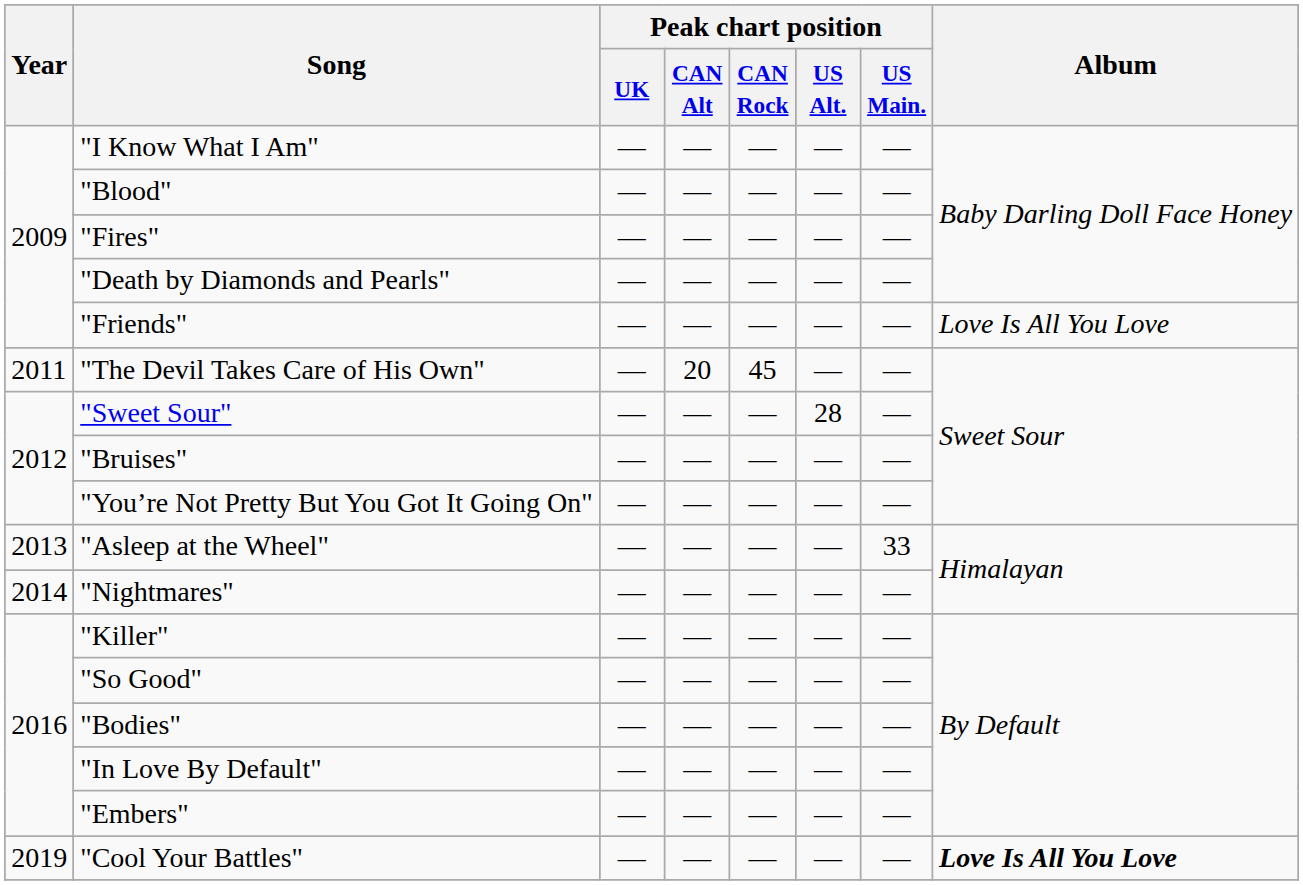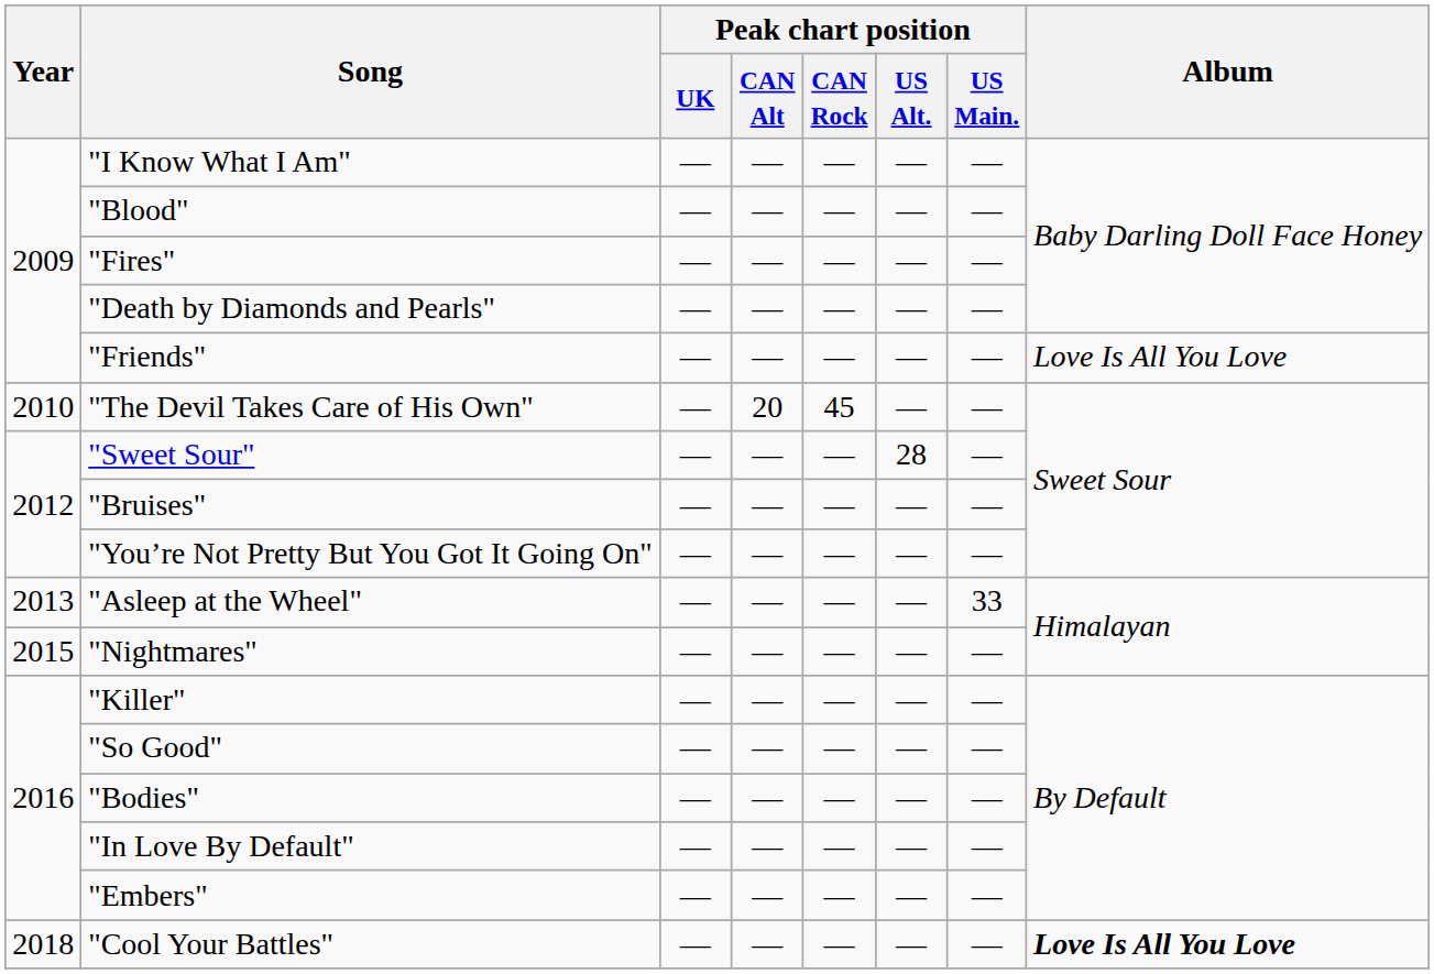 <table class="wikitable">
 <tr>
 <th rowspan="2">Year</th>
 <th rowspan="2">Song</th>
 <th colspan="5">Peak chart position</th>
 <th rowspan="2">Album</th>
 </tr>
 <tr>
 <th style="width:30px;"><small><a href='#'>UK</a></small></th>
 <th style="width:30px;"><small><a href='#'>CAN<br>Alt</a><br></small></th>
 <th style="width:30px;"><small><a href='#'>CAN<br>Rock</a><br></small></th>
 <th style="width:30px;"><small><a href='#'>US<br>Alt.</a></small></th>
 <th style="width:30px;"><small><a href='#'>US<br>Main.</a></small></th>
 </tr>
 <tr>
 <td rowspan="5">2009</td>
 <td>"I Know What I Am"</td>
 <td style="text-align:center;">—</td>
 <td style="text-align:center;">—</td>
 <td style="text-align:center;">—</td>
 <td style="text-align:center;">—</td>
 <td style="text-align:center;">—</td>
 <td rowspan="4"><em>Baby Darling Doll Face Honey</em></td>
 </tr>
 <tr>
 <td>"Blood"</td>
 <td style="text-align:center;">—</td>
 <td style="text-align:center;">—</td>
 <td style="text-align:center;">—</td>
 <td style="text-align:center;">—</td>
 <td style="text-align:center;">—</td>
 </tr>
 <tr>
 <td>"Fires"</td>
 <td style="text-align:center;">—</td>
 <td style="text-align:center;">—</td>
 <td style="text-align:center;">—</td>
 <td style="text-align:center;">—</td>
 <td style="text-align:center;">—</td>
 </tr>
 <tr>
 <td>"Death by Diamonds and Pearls"</td>
 <td style="text-align:center;">—</td>
 <td style="text-align:center;">—</td>
 <td style="text-align:center;">—</td>
 <td style="text-align:center;">—</td>
 <td style="text-align:center;">—</td>
 </tr>
 <tr>
 <td>"Friends"</td>
 <td style="text-align:center;">—</td>
 <td style="text-align:center;">—</td>
 <td style="text-align:center;">—</td>
 <td style="text-align:center;">—</td>
 <td style="text-align:center;">—</td>
 <td><em>Love Is All You Love</em></td>
 </tr>
 <tr>
-<td>2011</td>
+<td>2010</td>
 <td>"The Devil Takes Care of His Own"</td>
 <td style="text-align:center;">—</td>
 <td style="text-align:center;">20</td>
 <td style="text-align:center;">45</td>
 <td style="text-align:center;">—</td>
 <td style="text-align:center;">—</td>
 <td rowspan="4"><em>Sweet Sour</em></td>
 </tr>
 <tr>
 <td rowspan="3">2012</td>
 <td><a href='#'>"Sweet Sour"</a></td>
 <td style="text-align:center;">—</td>
 <td style="text-align:center;">—</td>
 <td style="text-align:center;">—</td>
 <td style="text-align:center;">28</td>
 <td style="text-align:center;">—</td>
 </tr>
 <tr>
 <td>"Bruises"</td>
 <td style="text-align:center;">—</td>
 <td style="text-align:center;">—</td>
 <td style="text-align:center;">—</td>
 <td style="text-align:center;">—</td>
 <td style="text-align:center;">—</td>
 </tr>
 <tr>
 <td>"You’re Not Pretty But You Got It Going On"</td>
 <td style="text-align:center;">—</td>
 <td style="text-align:center;">—</td>
 <td style="text-align:center;">—</td>
 <td style="text-align:center;">—</td>
 <td style="text-align:center;">—</td>
 </tr>
 <tr>
 <td>2013</td>
 <td>"Asleep at the Wheel"</td>
 <td style="text-align:center;">—</td>
 <td style="text-align:center;">—</td>
 <td style="text-align:center;">—</td>
 <td style="text-align:center;">—</td>
 <td style="text-align:center;">33</td>
 <td rowspan="2"><em>Himalayan</em></td>
 </tr>
 <tr>
-<td>2014</td>
+<td>2015</td>
 <td>"Nightmares"</td>
 <td style="text-align:center;">—</td>
 <td style="text-align:center;">—</td>
 <td style="text-align:center;">—</td>
 <td style="text-align:center;">—</td>
 <td style="text-align:center;">—</td>
 </tr>
 <tr>
 <td rowspan="5">2016</td>
 <td>"Killer"</td>
 <td style="text-align:center;">—</td>
 <td style="text-align:center;">—</td>
 <td style="text-align:center;">—</td>
 <td style="text-align:center;">—</td>
 <td style="text-align:center;">—</td>
 <td rowspan="5"><em>By Default</em></td>
 </tr>
 <tr>
 <td>"So Good"</td>
 <td style="text-align:center;">—</td>
 <td style="text-align:center;">—</td>
 <td style="text-align:center;">—</td>
 <td style="text-align:center;">—</td>
 <td style="text-align:center;">—</td>
 </tr>
 <tr>
 <td>"Bodies"</td>
 <td style="text-align:center;">—</td>
 <td style="text-align:center;">—</td>
 <td style="text-align:center;">—</td>
 <td style="text-align:center;">—</td>
 <td style="text-align:center;">—</td>
 </tr>
 <tr>
 <td>"In Love By Default"</td>
 <td style="text-align:center;">—</td>
 <td style="text-align:center;">—</td>
 <td style="text-align:center;">—</td>
 <td style="text-align:center;">—</td>
 <td style="text-align:center;">—</td>
 </tr>
 <tr>
 <td>"Embers"</td>
 <td style="text-align:center;">—</td>
 <td style="text-align:center;">—</td>
 <td style="text-align:center;">—</td>
 <td style="text-align:center;">—</td>
 <td style="text-align:center;">—</td>
 </tr>
 <tr>
-<td>2019</td>
+<td>2018</td>
 <td>"Cool Your Battles"</td>
 <td style="text-align:center;">—</td>
 <td style="text-align:center;">—</td>
 <td style="text-align:center;">—</td>
 <td style="text-align:center;">—</td>
 <td style="text-align:center;">—</td>
 <td><strong><em>Love Is All You Love</em></strong></td>
 </tr>
 </table>
